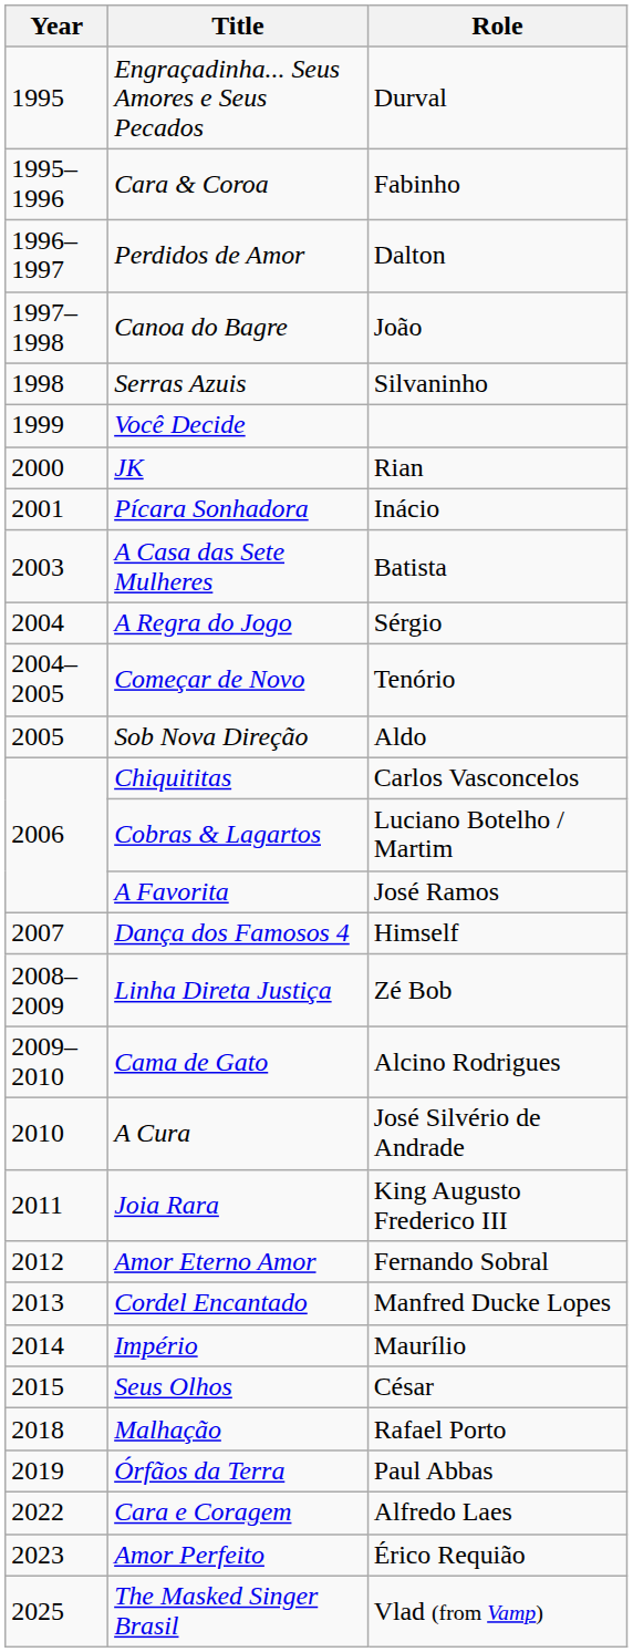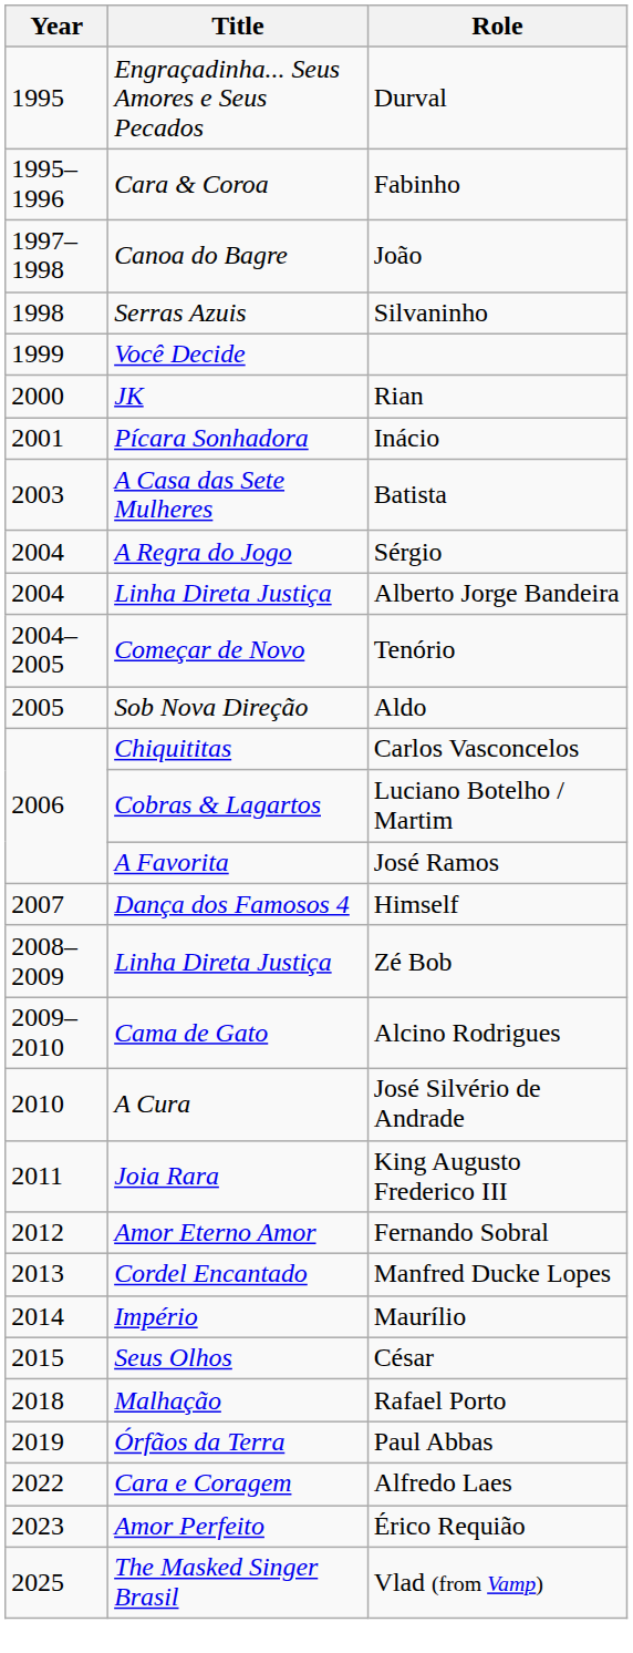 <table class="wikitable sortable">
 <tr>
 <th width=055>Year</th>
 <th width=150>Title</th>
 <th width=150>Role</th>
 </tr>
 <tr>
 <td>1995</td>
 <td><em>Engraçadinha... Seus Amores e Seus Pecados</em></td>
 <td>Durval</td>
 </tr>
 <tr>
 <td>1995–1996</td>
 <td><em>Cara & Coroa</em></td>
 <td>Fabinho</td>
-</tr>
-<tr>
-<td>1996–1997</td>
-<td><em>Perdidos de Amor</em></td>
-<td>Dalton</td>
 </tr>
 <tr>
 <td>1997–1998</td>
 <td><em>Canoa do Bagre</em></td>
 <td>João</td>
 </tr>
 <tr>
 <td>1998</td>
 <td><em>Serras Azuis</em></td>
 <td>Silvaninho</td>
 </tr>
 <tr>
 <td>1999</td>
 <td><em><a href='#'>Você Decide</a></em></td>
 <td></td>
 </tr>
 <tr>
 <td>2000</td>
 <td><em><a href='#'>JK</a></em></td>
 <td>Rian</td>
 </tr>
 <tr>
 <td>2001</td>
 <td><em><a href='#'>Pícara Sonhadora</a></em></td>
 <td>Inácio</td>
 </tr>
 <tr>
 <td>2003</td>
 <td><em><a href='#'>A Casa das Sete Mulheres</a></em></td>
 <td>Batista</td>
 </tr>
 <tr>
 <td>2004</td>
 <td><em><a href='#'>A Regra do Jogo</a></em></td>
 <td>Sérgio</td>
+</tr>
+<tr>
+<td>2004</td>
+<td><em><a href='#'>Linha Direta Justiça</a></em></td>
+<td>Alberto Jorge Bandeira</td>
 </tr>
 <tr>
 <td>2004–2005</td>
 <td><em><a href='#'>Começar de Novo</a></em></td>
 <td>Tenório</td>
 </tr>
 <tr>
 <td>2005</td>
 <td><em>Sob Nova Direção</em></td>
 <td>Aldo</td>
 </tr>
 <tr>
 <td rowspan=3>2006</td>
 <td><em><a href='#'>Chiquititas</a></em></td>
 <td>Carlos Vasconcelos</td>
 </tr>
 <tr>
 <td><em><a href='#'>Cobras & Lagartos</a></em></td>
 <td>Luciano Botelho / Martim</td>
 </tr>
 <tr>
 <td><em><a href='#'>A Favorita</a></em></td>
 <td>José Ramos</td>
 </tr>
 <tr>
 <td>2007</td>
 <td><em><a href='#'>Dança dos Famosos 4</a></em></td>
 <td>Himself</td>
 </tr>
 <tr>
 <td>2008–2009</td>
 <td><em><a href='#'>Linha Direta Justiça</a></em></td>
 <td>Zé Bob</td>
 </tr>
 <tr>
 <td>2009–2010</td>
 <td><em><a href='#'>Cama de Gato</a></em></td>
 <td>Alcino Rodrigues</td>
 </tr>
 <tr>
 <td>2010</td>
 <td><em>A Cura</em></td>
 <td>José Silvério de Andrade</td>
 </tr>
 <tr>
 <td>2011</td>
 <td><em><a href='#'>Joia Rara</a></em></td>
 <td>King Augusto Frederico III</td>
 </tr>
 <tr>
 <td>2012</td>
 <td><em><a href='#'>Amor Eterno Amor</a></em></td>
 <td>Fernando Sobral</td>
 </tr>
 <tr>
 <td>2013</td>
 <td><em><a href='#'>Cordel Encantado</a></em></td>
 <td>Manfred Ducke Lopes</td>
 </tr>
 <tr>
 <td>2014</td>
 <td><em><a href='#'>Império</a></em></td>
 <td>Maurílio</td>
 </tr>
 <tr>
 <td>2015</td>
 <td><em><a href='#'>Seus Olhos</a></em></td>
 <td>César</td>
 </tr>
 <tr>
 <td>2018</td>
 <td><em><a href='#'>Malhação</a></em></td>
 <td>Rafael Porto</td>
 </tr>
 <tr>
 <td>2019</td>
 <td><em><a href='#'>Órfãos da Terra</a></em></td>
 <td>Paul Abbas</td>
 </tr>
 <tr>
 <td>2022</td>
 <td><em><a href='#'>Cara e Coragem</a></em></td>
 <td>Alfredo Laes</td>
 </tr>
 <tr>
 <td>2023</td>
 <td><em><a href='#'>Amor Perfeito</a></em></td>
 <td>Érico Requião</td>
 </tr>
 <tr>
 <td>2025</td>
 <td><em><a href='#'>The Masked Singer Brasil</a></em></td>
 <td>Vlad <small>(from <em><a href='#'>Vamp</a></em>)</small></td>
 </tr>
 </table>
